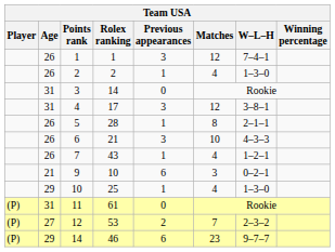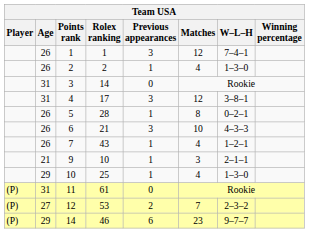 <table class="wikitable sortable" style="text-align:center">
 <tr>
 <th colspan="8"> Team USA</th>
 </tr>
 <tr>
 <th>Player</th>
 <th>Age</th>
 <th data-sort-type="number">Points<br>rank</th>
 <th data-sort-type="number">Rolex<br>ranking</th>
 <th data-sort-type="number">Previous<br>appearances</th>
 <th data-sort-type="number">Matches</th>
 <th data-sort-type="number">W–L–H</th>
 <th data-sort-type="number">Winning<br>percentage</th>
 </tr>
 <tr>
 <td align="left"></td>
 <td>26</td>
 <td>1</td>
 <td>1</td>
 <td>3</td>
 <td>12</td>
 <td>7–4–1</td>
 <td></td>
 </tr>
 <tr>
 <td align="left"></td>
 <td>26</td>
 <td>2</td>
 <td>2</td>
 <td>1</td>
 <td>4</td>
 <td>1–3–0</td>
 <td></td>
 </tr>
 <tr>
 <td align="left"></td>
 <td>31</td>
 <td>3</td>
 <td>14</td>
 <td>0</td>
 <td colspan=3>Rookie</td>
 </tr>
 <tr>
 <td align="left"></td>
 <td>31</td>
 <td>4</td>
 <td>17</td>
 <td>3</td>
 <td>12</td>
 <td>3–8–1</td>
 <td></td>
 </tr>
 <tr>
 <td align="left"></td>
 <td>26</td>
 <td>5</td>
 <td>28</td>
 <td>1</td>
 <td>8</td>
-<td>2–1–1</td>
+<td>0–2–1</td>
 <td></td>
 </tr>
 <tr>
 <td align="left"></td>
 <td>26</td>
 <td>6</td>
 <td>21</td>
 <td>3</td>
 <td>10</td>
 <td>4–3–3</td>
 <td></td>
 </tr>
 <tr>
 <td align="left"></td>
 <td>26</td>
 <td>7</td>
 <td>43</td>
 <td>1</td>
 <td>4</td>
 <td>1–2–1</td>
 <td></td>
 </tr>
 <tr>
 <td align="left"></td>
 <td>21</td>
 <td>9</td>
 <td>10</td>
-<td>6</td>
+<td>1</td>
 <td>3</td>
-<td>0–2–1</td>
+<td>2–1–1</td>
 <td></td>
 </tr>
 <tr>
 <td align="left"></td>
 <td>29</td>
 <td>10</td>
 <td>25</td>
 <td>1</td>
 <td>4</td>
 <td>1–3–0</td>
 <td></td>
 </tr>
 <tr style="background:#ffa;">
 <td align="left"> (P)</td>
 <td>31</td>
 <td>11</td>
 <td>61</td>
 <td>0</td>
 <td colspan=3>Rookie</td>
 </tr>
 <tr style="background:#ffa;">
 <td align="left"> (P)</td>
 <td>27</td>
 <td>12</td>
 <td>53</td>
 <td>2</td>
 <td>7</td>
 <td>2–3–2</td>
 <td></td>
 </tr>
 <tr style="background:#ffa;">
 <td align="left"> (P)</td>
 <td>29</td>
 <td>14</td>
 <td>46</td>
 <td>6</td>
 <td>23</td>
 <td>9–7–7</td>
 <td></td>
 </tr>
 </table>
